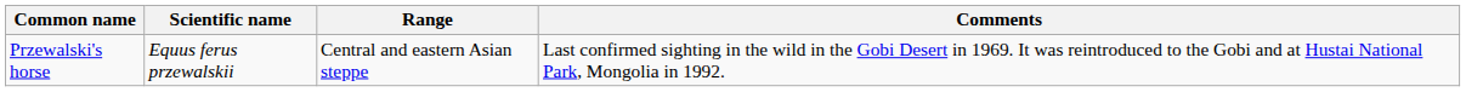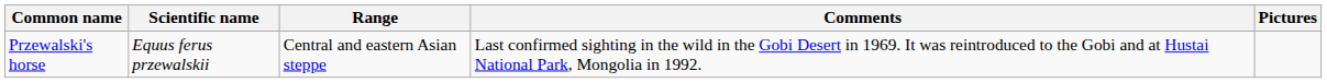 <table class="wikitable">
 <tr>
 <th>Common name</th>
 <th>Scientific name</th>
 <th>Range</th>
 <th class="unsortable">Comments</th>
+<th class="unsortable">Pictures</th>
 </tr>
 <tr>
 <td><a href='#'>Przewalski's horse</a></td>
 <td><em>Equus ferus przewalskii</em></td>
 <td>Central and eastern Asian <a href='#'>steppe</a></td>
 <td>Last confirmed sighting in the wild in the <a href='#'>Gobi Desert</a> in 1969. It was reintroduced to the Gobi and at <a href='#'>Hustai National Park</a>, Mongolia in 1992.</td>
+<td></td>
 </tr>
 </table>
